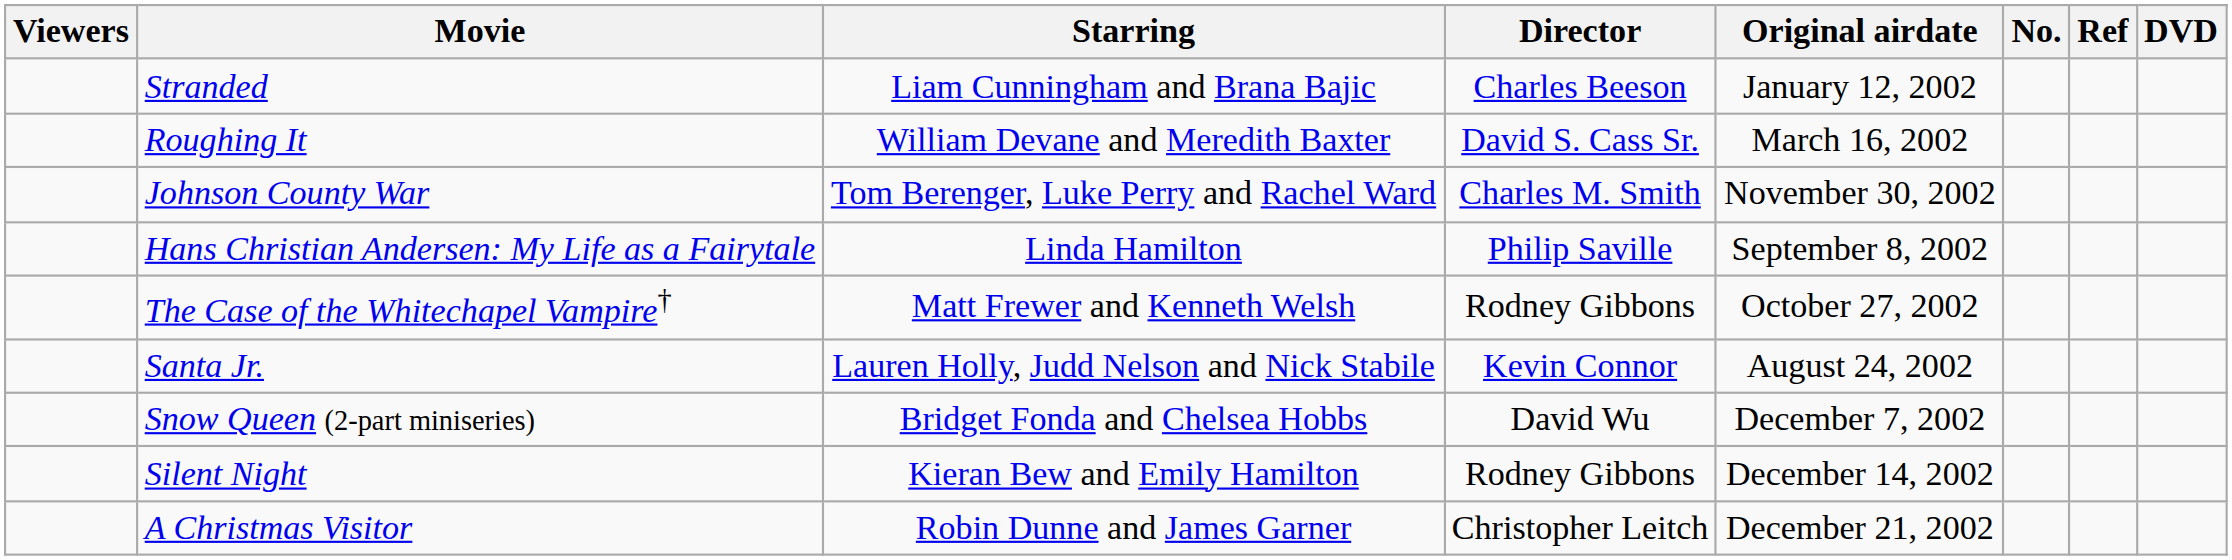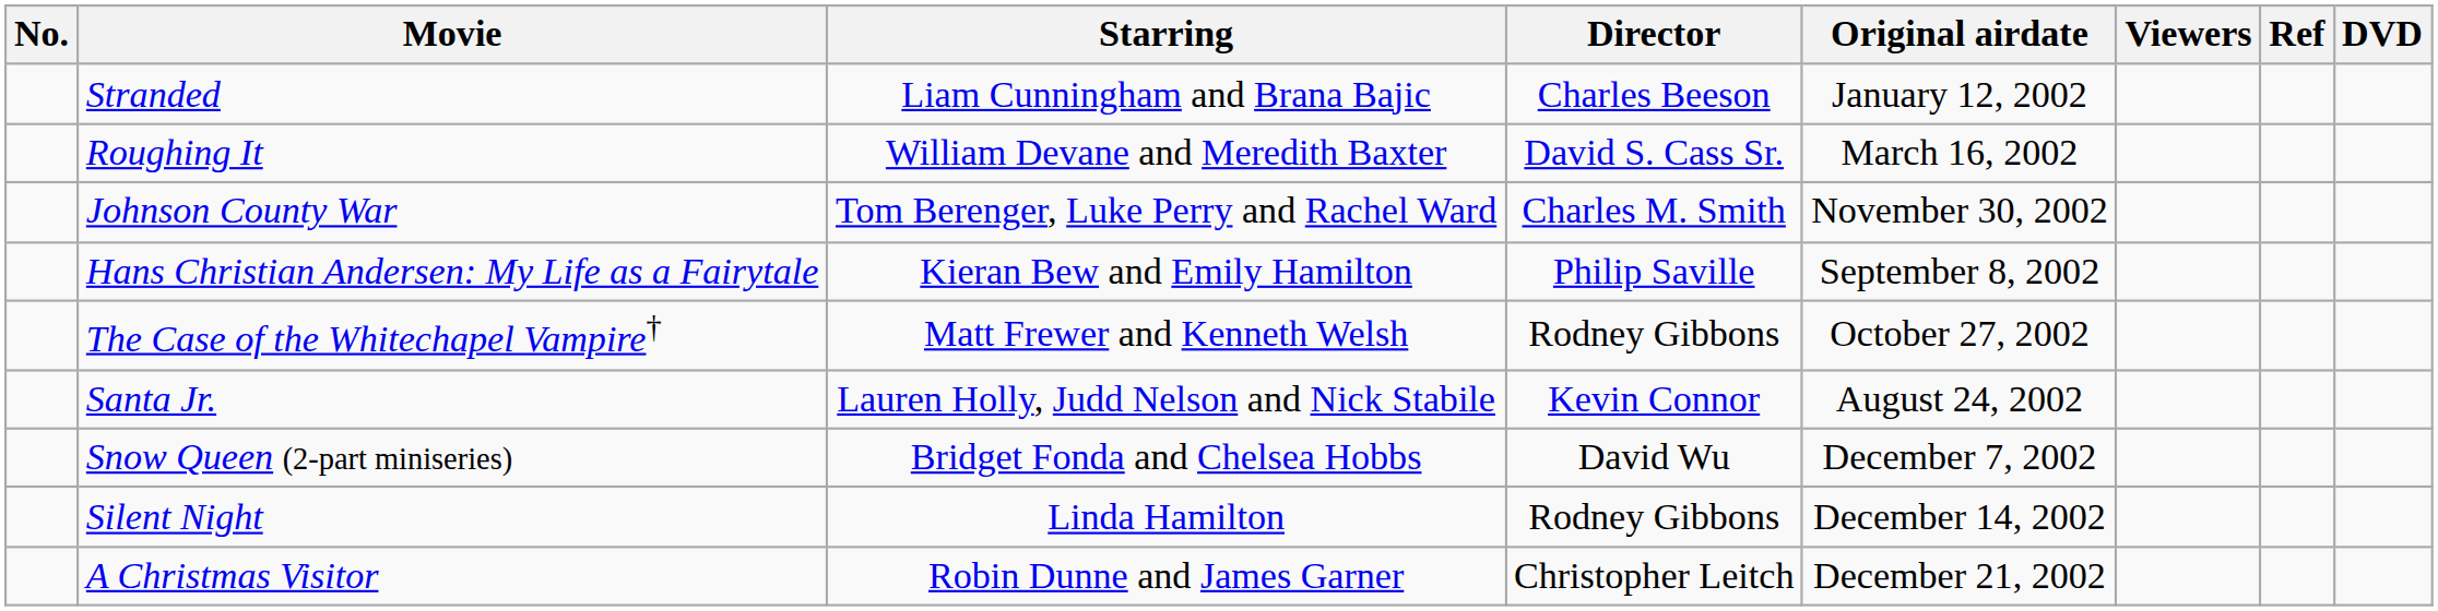 <table class="wikitable sortable">
 <tr>
-<th scope="col">Viewers</th>
+<th scope="col">No.</th>
 <th scope="col" class="unsortable">Movie</th>
 <th scope="col" class="unsortable">Starring</th>
 <th scope="col" class="unsortable">Director</th>
 <th scope="col" class="unsortable">Original airdate</th>
-<th scope="col">No.</th>
+<th scope="col">Viewers</th>
 <th scope="col" class="unsortable">Ref</th>
 <th scope="col" class="unsortable">DVD</th>
 </tr>
 <tr>
 <td style="text-align:center;"></td>
 <td><em><a href='#'>Stranded</a></em></td>
 <td style="text-align:center;"><a href='#'>Liam Cunningham</a> and <a href='#'>Brana Bajic</a></td>
 <td style="text-align:center;"><a href='#'>Charles Beeson</a></td>
 <td style="text-align:center;">January 12, 2002</td>
 <td style="text-align:center;"></td>
 <td></td>
 <td></td>
 </tr>
 <tr>
 <td style="text-align:center;"></td>
 <td><em><a href='#'>Roughing It</a></em></td>
 <td style="text-align:center;"><a href='#'>William Devane</a> and <a href='#'>Meredith Baxter</a></td>
 <td style="text-align:center;"><a href='#'>David S. Cass Sr.</a></td>
 <td style="text-align:center;">March 16, 2002</td>
 <td style="text-align:center;"></td>
 <td></td>
 <td></td>
 </tr>
 <tr>
 <td style="text-align:center;"></td>
 <td><em><a href='#'>Johnson County War</a></em></td>
 <td style="text-align:center;"><a href='#'>Tom Berenger</a>, <a href='#'>Luke Perry</a> and <a href='#'>Rachel Ward</a></td>
 <td style="text-align:center;"><a href='#'>Charles M. Smith</a></td>
 <td style="text-align:center;">November 30, 2002</td>
 <td style="text-align:center;"></td>
 <td></td>
 <td></td>
 </tr>
 <tr>
 <td style="text-align:center;"></td>
 <td><em><a href='#'>Hans Christian Andersen: My Life as a Fairytale</a></em></td>
-<td style="text-align:center;"><a href='#'>Linda Hamilton</a></td>
+<td style="text-align:center;"><a href='#'>Kieran Bew</a> and <a href='#'>Emily Hamilton</a></td>
 <td style="text-align:center;"><a href='#'>Philip Saville</a></td>
 <td style="text-align:center;">September 8, 2002</td>
 <td style="text-align:center;"></td>
 <td></td>
 <td></td>
 </tr>
 <tr>
 <td style="text-align:center;"></td>
 <td><em><a href='#'>The Case of the Whitechapel Vampire</a></em><sup>†</sup></td>
 <td style="text-align:center;"><a href='#'>Matt Frewer</a> and <a href='#'>Kenneth Welsh</a></td>
 <td style="text-align:center;">Rodney Gibbons</td>
 <td style="text-align:center;">October 27, 2002</td>
 <td style="text-align:center;"></td>
 <td></td>
 <td></td>
 </tr>
 <tr>
 <td style="text-align:center;"></td>
 <td><em><a href='#'>Santa Jr.</a></em></td>
 <td style="text-align:center;"><a href='#'>Lauren Holly</a>, <a href='#'>Judd Nelson</a> and <a href='#'>Nick Stabile</a></td>
 <td style="text-align:center;"><a href='#'>Kevin Connor</a></td>
 <td style="text-align:center;">August 24, 2002</td>
 <td style="text-align:center;"></td>
 <td></td>
 <td></td>
 </tr>
 <tr>
 <td style="text-align:center;"></td>
 <td><em><a href='#'>Snow Queen</a></em> <small>(2-part miniseries)</small></td>
 <td style="text-align:center;"><a href='#'>Bridget Fonda</a> and <a href='#'>Chelsea Hobbs</a></td>
 <td style="text-align:center;">David Wu</td>
 <td style="text-align:center;">December 7, 2002</td>
 <td style="text-align:center;"></td>
 <td></td>
 <td></td>
 </tr>
 <tr>
 <td style="text-align:center;"></td>
 <td><em><a href='#'>Silent Night</a></em></td>
-<td style="text-align:center;"><a href='#'>Kieran Bew</a> and <a href='#'>Emily Hamilton</a></td>
+<td style="text-align:center;"><a href='#'>Linda Hamilton</a></td>
 <td style="text-align:center;">Rodney Gibbons</td>
 <td style="text-align:center;">December 14, 2002</td>
 <td style="text-align:center;"></td>
 <td></td>
 <td></td>
 </tr>
 <tr>
 <td style="text-align:center;"></td>
 <td><em><a href='#'>A Christmas Visitor</a></em></td>
 <td style="text-align:center;"><a href='#'>Robin Dunne</a> and <a href='#'>James Garner</a></td>
 <td style="text-align:center;">Christopher Leitch</td>
 <td style="text-align:center;">December 21, 2002</td>
 <td style="text-align:center;"></td>
 <td></td>
 <td></td>
 </tr>
 </table>
